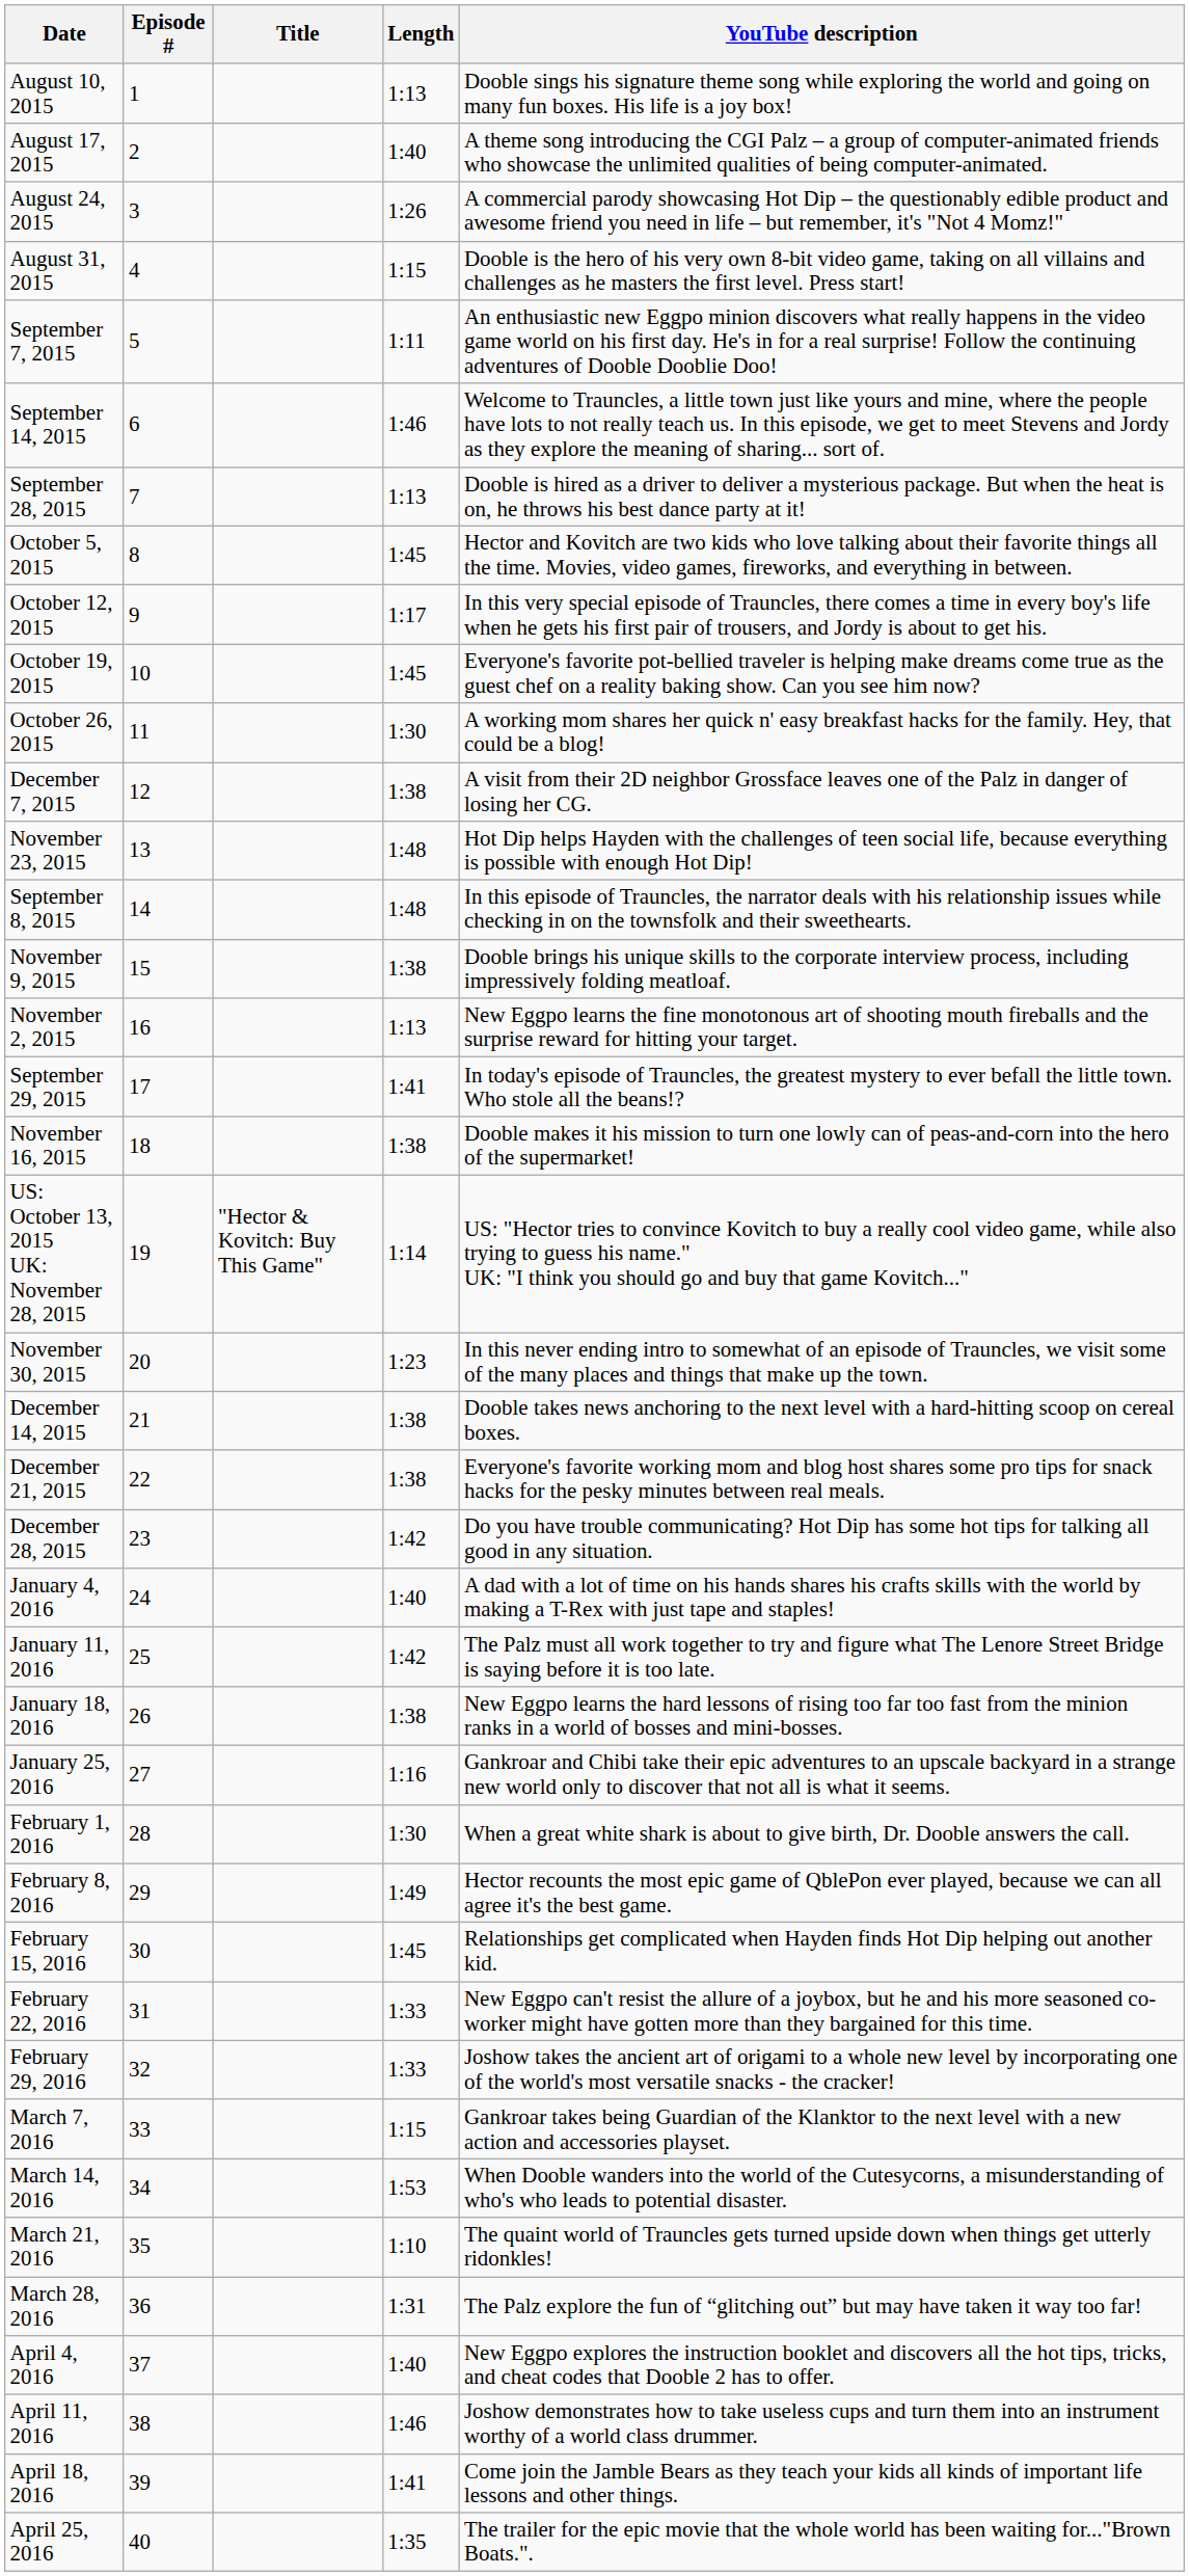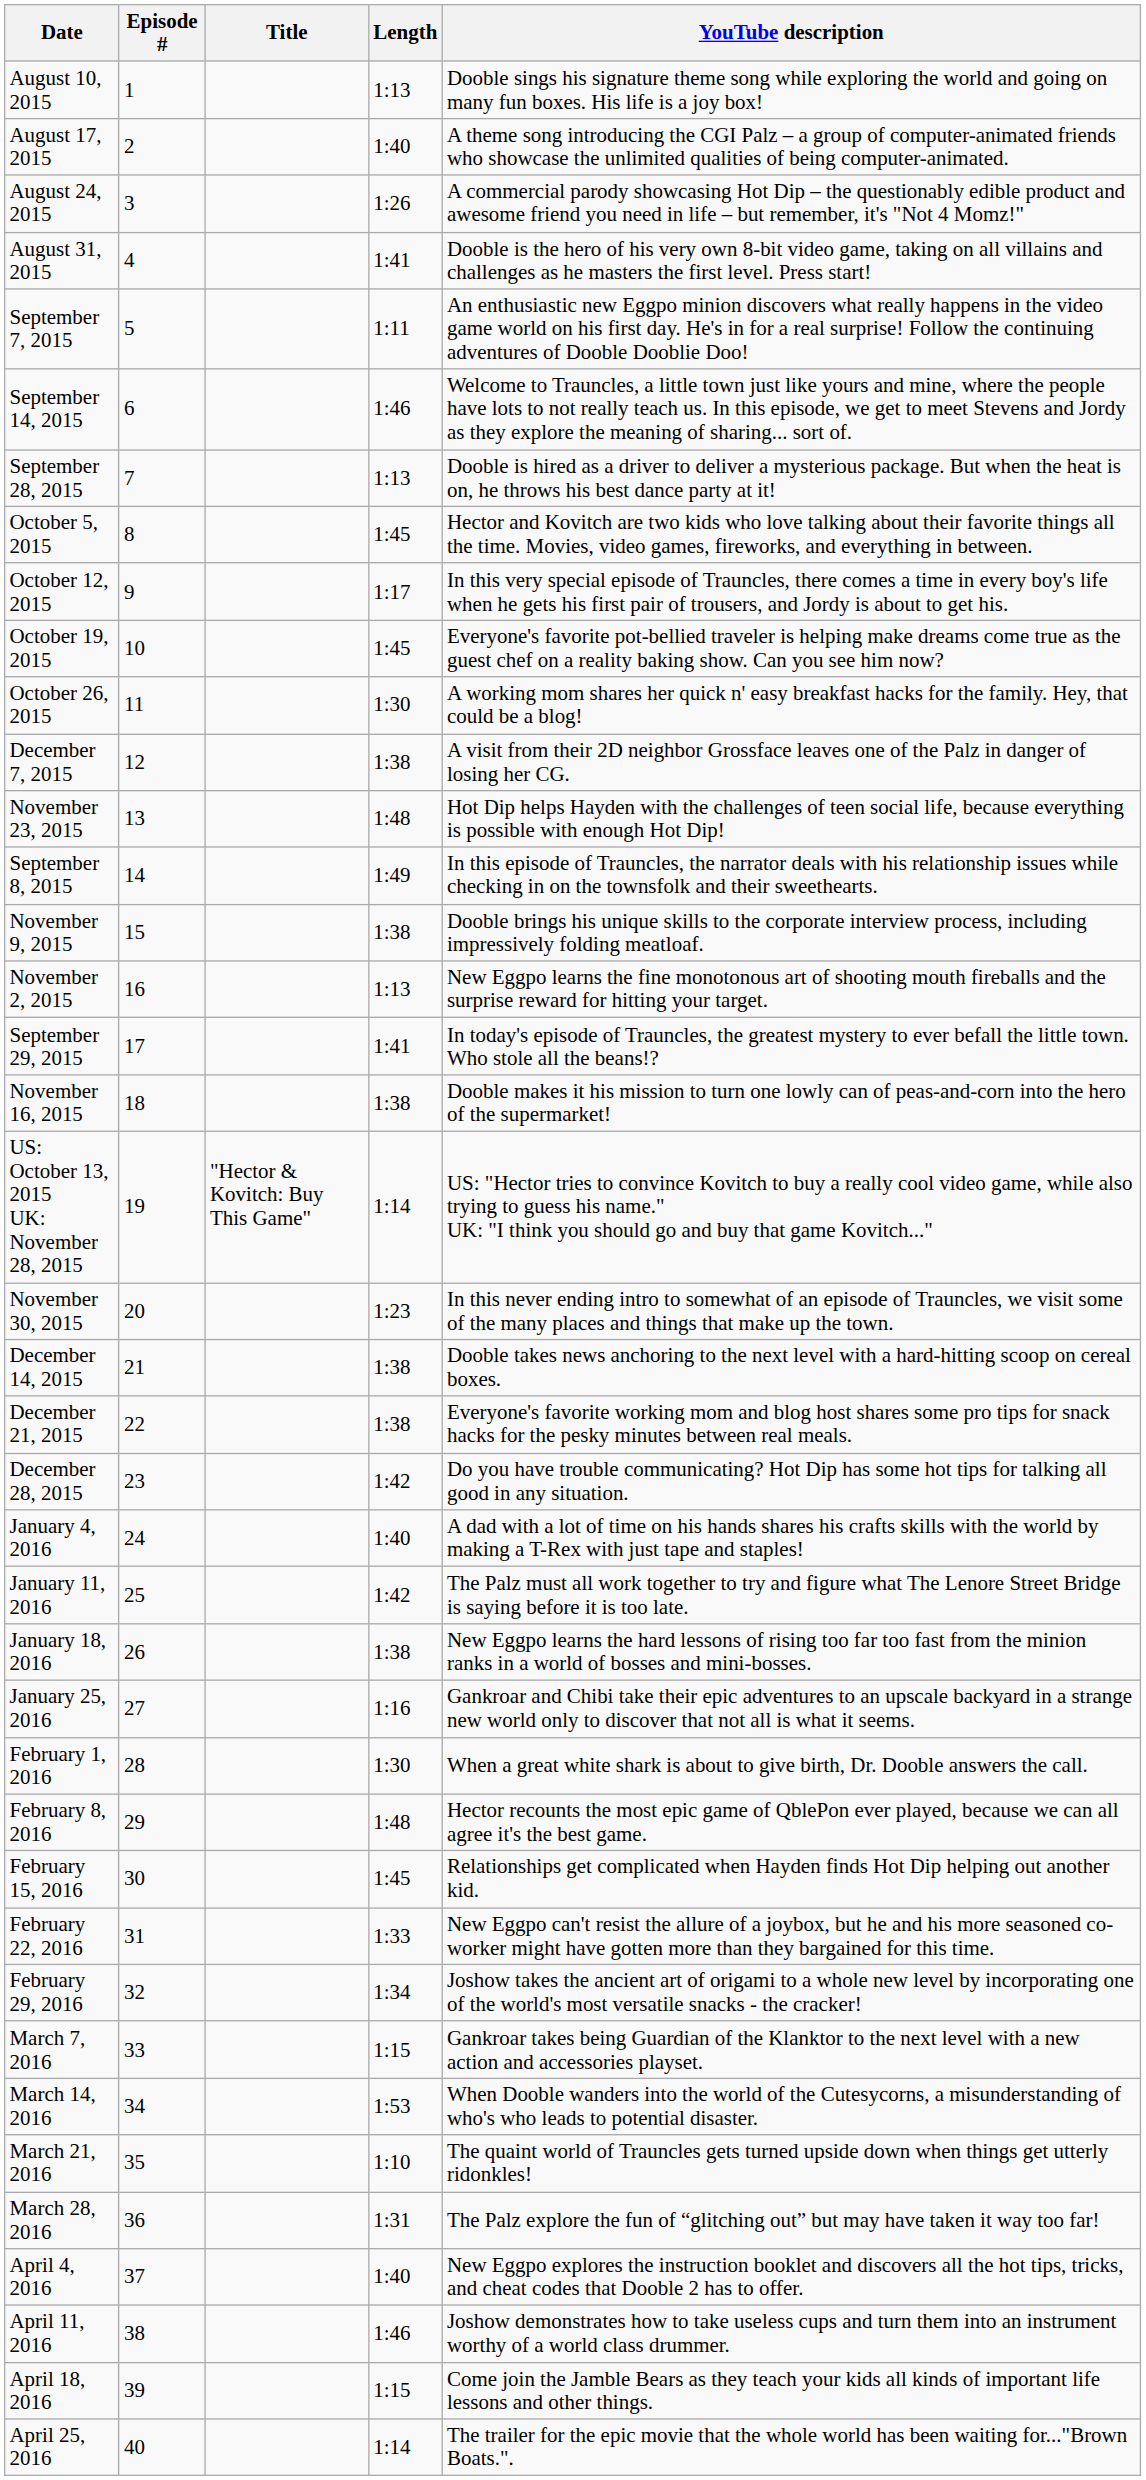 <table class="wikitable">
 <tr>
 <th style="width: 5em">Date</th>
 <th>Episode #</th>
 <th>Title</th>
 <th>Length</th>
 <th><a href='#'>YouTube</a> description</th>
 </tr>
 <tr>
 <td>August 10, 2015</td>
 <td>1</td>
 <td></td>
 <td>1:13</td>
 <td>Dooble sings his signature theme song while exploring the world and going on many fun boxes. His life is a joy box!</td>
 </tr>
 <tr>
 <td>August 17, 2015</td>
 <td>2</td>
 <td></td>
 <td>1:40</td>
 <td>A theme song introducing the CGI Palz – a group of computer-animated friends who showcase the unlimited qualities of being computer-animated.</td>
 </tr>
 <tr>
 <td>August 24, 2015</td>
 <td>3</td>
 <td></td>
 <td>1:26</td>
 <td>A commercial parody showcasing Hot Dip – the questionably edible product and awesome friend you need in life – but remember, it's "Not 4 Momz!"</td>
 </tr>
 <tr>
 <td>August 31, 2015</td>
 <td>4</td>
 <td></td>
-<td>1:15</td>
+<td>1:41</td>
 <td>Dooble is the hero of his very own 8-bit video game, taking on all villains and challenges as he masters the first level. Press start!</td>
 </tr>
 <tr>
 <td>September 7, 2015</td>
 <td>5</td>
 <td></td>
 <td>1:11</td>
 <td>An enthusiastic new Eggpo minion discovers what really happens in the video game world on his first day. He's in for a real surprise! Follow the continuing adventures of Dooble Dooblie Doo!</td>
 </tr>
 <tr>
 <td>September 14, 2015</td>
 <td>6</td>
 <td></td>
 <td>1:46</td>
 <td>Welcome to Trauncles, a little town just like yours and mine, where the people have lots to not really teach us. In this episode, we get to meet Stevens and Jordy as they explore the meaning of sharing... sort of.</td>
 </tr>
 <tr>
 <td>September 28, 2015</td>
 <td>7</td>
 <td></td>
 <td>1:13</td>
 <td>Dooble is hired as a driver to deliver a mysterious package. But when the heat is on, he throws his best dance party at it!</td>
 </tr>
 <tr>
 <td>October 5, 2015</td>
 <td>8</td>
 <td></td>
 <td>1:45</td>
 <td>Hector and Kovitch are two kids who love talking about their favorite things all the time. Movies, video games, fireworks, and everything in between.</td>
 </tr>
 <tr>
 <td>October 12, 2015</td>
 <td>9</td>
 <td></td>
 <td>1:17</td>
 <td>In this very special episode of Trauncles, there comes a time in every boy's life when he gets his first pair of trousers, and Jordy is about to get his.</td>
 </tr>
 <tr>
 <td>October 19, 2015</td>
 <td>10</td>
 <td></td>
 <td>1:45</td>
 <td>Everyone's favorite pot-bellied traveler is helping make dreams come true as the guest chef on a reality baking show. Can you see him now?</td>
 </tr>
 <tr>
 <td>October 26, 2015</td>
 <td>11</td>
 <td></td>
 <td>1:30</td>
 <td>A working mom shares her quick n' easy breakfast hacks for the family. Hey, that could be a blog!</td>
 </tr>
 <tr>
 <td>December 7, 2015</td>
 <td>12</td>
 <td></td>
 <td>1:38</td>
 <td>A visit from their 2D neighbor Grossface leaves one of the Palz in danger of losing her CG.</td>
 </tr>
 <tr>
 <td>November 23, 2015</td>
 <td>13</td>
 <td></td>
 <td>1:48</td>
 <td>Hot Dip helps Hayden with the challenges of teen social life, because everything is possible with enough Hot Dip!</td>
 </tr>
 <tr>
 <td>September 8, 2015</td>
 <td>14</td>
 <td></td>
-<td>1:48</td>
+<td>1:49</td>
 <td>In this episode of Trauncles, the narrator deals with his relationship issues while checking in on the townsfolk and their sweethearts.</td>
 </tr>
 <tr>
 <td>November 9, 2015</td>
 <td>15</td>
 <td></td>
 <td>1:38</td>
 <td>Dooble brings his unique skills to the corporate interview process, including impressively folding meatloaf.</td>
 </tr>
 <tr>
 <td>November 2, 2015</td>
 <td>16</td>
 <td></td>
 <td>1:13</td>
 <td>New Eggpo learns the fine monotonous art of shooting mouth fireballs and the surprise reward for hitting your target.</td>
 </tr>
 <tr>
 <td>September 29, 2015</td>
 <td>17</td>
 <td></td>
 <td>1:41</td>
 <td>In today's episode of Trauncles, the greatest mystery to ever befall the little town. Who stole all the beans!?</td>
 </tr>
 <tr>
 <td>November 16, 2015</td>
 <td>18</td>
 <td></td>
 <td>1:38</td>
 <td>Dooble makes it his mission to turn one lowly can of peas-and-corn into the hero of the supermarket!</td>
 </tr>
 <tr>
 <td>US: October 13, 2015<br>UK: November 28, 2015</td>
 <td>19</td>
 <td>"Hector & Kovitch: Buy This Game"<br><br></td>
 <td>1:14</td>
 <td>US: "Hector tries to convince Kovitch to buy a really cool video game, while also trying to guess his name."<br>UK: "I think you should go and buy that game Kovitch..."</td>
 </tr>
 <tr>
 <td>November 30, 2015</td>
 <td>20</td>
 <td></td>
 <td>1:23</td>
 <td>In this never ending intro to somewhat of an episode of Trauncles, we visit some of the many places and things that make up the town.</td>
 </tr>
 <tr>
 <td>December 14, 2015</td>
 <td>21</td>
 <td></td>
 <td>1:38</td>
 <td>Dooble takes news anchoring to the next level with a hard-hitting scoop on cereal boxes.</td>
 </tr>
 <tr>
 <td>December 21, 2015</td>
 <td>22</td>
 <td></td>
 <td>1:38</td>
 <td>Everyone's favorite working mom and blog host shares some pro tips for snack hacks for the pesky minutes between real meals.</td>
 </tr>
 <tr>
 <td>December 28, 2015</td>
 <td>23</td>
 <td></td>
 <td>1:42</td>
 <td>Do you have trouble communicating? Hot Dip has some hot tips for talking all good in any situation.</td>
 </tr>
 <tr>
 <td>January 4, 2016</td>
 <td>24</td>
 <td></td>
 <td>1:40</td>
 <td>A dad with a lot of time on his hands shares his crafts skills with the world by making a T-Rex with just tape and staples!</td>
 </tr>
 <tr>
 <td>January 11, 2016</td>
 <td>25</td>
 <td></td>
 <td>1:42</td>
 <td>The Palz must all work together to try and figure what The Lenore Street Bridge is saying before it is too late.</td>
 </tr>
 <tr>
 <td>January 18, 2016</td>
 <td>26</td>
 <td></td>
 <td>1:38</td>
 <td>New Eggpo learns the hard lessons of rising too far too fast from the minion ranks in a world of bosses and mini-bosses.</td>
 </tr>
 <tr>
 <td>January 25, 2016</td>
 <td>27</td>
 <td></td>
 <td>1:16</td>
 <td>Gankroar and Chibi take their epic adventures to an upscale backyard in a strange new world only to discover that not all is what it seems.</td>
 </tr>
 <tr>
 <td>February 1, 2016</td>
 <td>28</td>
 <td></td>
 <td>1:30</td>
 <td>When a great white shark is about to give birth, Dr. Dooble answers the call.</td>
 </tr>
 <tr>
 <td>February 8, 2016</td>
 <td>29</td>
 <td></td>
-<td>1:49</td>
+<td>1:48</td>
 <td>Hector recounts the most epic game of QblePon ever played, because we can all agree it's the best game.</td>
 </tr>
 <tr>
 <td>February 15, 2016</td>
 <td>30</td>
 <td></td>
 <td>1:45</td>
 <td>Relationships get complicated when Hayden finds Hot Dip helping out another kid.</td>
 </tr>
 <tr>
 <td>February 22, 2016</td>
 <td>31</td>
 <td></td>
 <td>1:33</td>
 <td>New Eggpo can't resist the allure of a joybox, but he and his more seasoned co-worker might have gotten more than they bargained for this time.</td>
 </tr>
 <tr>
 <td>February 29, 2016</td>
 <td>32</td>
 <td></td>
-<td>1:33</td>
+<td>1:34</td>
 <td>Joshow takes the ancient art of origami to a whole new level by incorporating one of the world's most versatile snacks - the cracker!</td>
 </tr>
 <tr>
 <td>March 7, 2016</td>
 <td>33</td>
 <td></td>
 <td>1:15</td>
 <td>Gankroar takes being Guardian of the Klanktor to the next level with a new action and accessories playset.</td>
 </tr>
 <tr>
 <td>March 14, 2016</td>
 <td>34</td>
 <td></td>
 <td>1:53</td>
 <td>When Dooble wanders into the world of the Cutesycorns, a misunderstanding of who's who leads to potential disaster.</td>
 </tr>
 <tr>
 <td>March 21, 2016</td>
 <td>35</td>
 <td></td>
 <td>1:10</td>
 <td>The quaint world of Trauncles gets turned upside down when things get utterly ridonkles!</td>
 </tr>
 <tr>
 <td>March 28, 2016</td>
 <td>36</td>
 <td></td>
 <td>1:31</td>
 <td>The Palz explore the fun of “glitching out” but may have taken it way too far!</td>
 </tr>
 <tr>
 <td>April 4, 2016</td>
 <td>37</td>
 <td></td>
 <td>1:40</td>
 <td>New Eggpo explores the instruction booklet and discovers all the hot tips, tricks, and cheat codes that Dooble 2 has to offer.</td>
 </tr>
 <tr>
 <td>April 11, 2016</td>
 <td>38</td>
 <td></td>
 <td>1:46</td>
 <td>Joshow demonstrates how to take useless cups and turn them into an instrument worthy of a world class drummer.</td>
 </tr>
 <tr>
 <td>April 18, 2016</td>
 <td>39</td>
 <td></td>
-<td>1:41</td>
+<td>1:15</td>
 <td>Come join the Jamble Bears as they teach your kids all kinds of important life lessons and other things.</td>
 </tr>
 <tr>
 <td>April 25, 2016</td>
 <td>40</td>
 <td></td>
-<td>1:35</td>
+<td>1:14</td>
 <td>The trailer for the epic movie that the whole world has been waiting for..."Brown Boats.".</td>
 </tr>
 </table>
